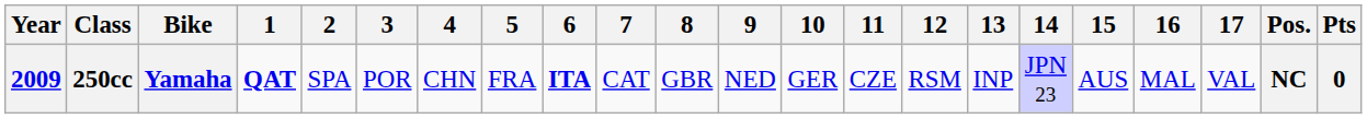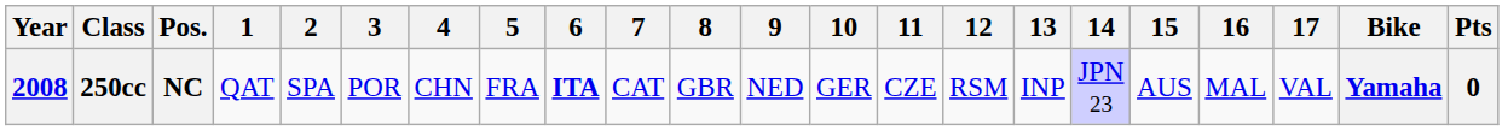 <table class="wikitable" style="text-align:center">
 <tr>
 <th>Year</th>
 <th>Class</th>
-<th>Bike</th>
+<th>Pos.</th>
 <th>1</th>
 <th>2</th>
 <th>3</th>
 <th>4</th>
 <th>5</th>
 <th>6</th>
 <th>7</th>
 <th>8</th>
 <th>9</th>
 <th>10</th>
 <th>11</th>
 <th>12</th>
 <th>13</th>
 <th>14</th>
 <th>15</th>
 <th>16</th>
 <th>17</th>
-<th>Pos.</th>
+<th>Bike</th>
 <th>Pts</th>
 </tr>
 <tr>
-<th><a href='#'>2009</a></th>
+<th><a href='#'>2008</a></th>
 <th>250cc</th>
-<th><a href='#'>Yamaha</a></th>
-<td><strong><a href='#'>QAT</a></strong></td>
+<th>NC</th>
+<td><a href='#'>QAT</a></td>
 <td><a href='#'>SPA</a></td>
 <td><a href='#'>POR</a></td>
 <td><a href='#'>CHN</a></td>
 <td><a href='#'>FRA</a></td>
 <td><strong><a href='#'>ITA</a></strong></td>
 <td><a href='#'>CAT</a></td>
 <td><a href='#'>GBR</a></td>
 <td><a href='#'>NED</a></td>
 <td><a href='#'>GER</a></td>
 <td><a href='#'>CZE</a></td>
 <td><a href='#'>RSM</a></td>
 <td><a href='#'>INP</a></td>
 <td style="background:#CFCFFF;"><a href='#'>JPN</a><br><small>23</small></td>
 <td><a href='#'>AUS</a></td>
 <td><a href='#'>MAL</a></td>
 <td><a href='#'>VAL</a></td>
-<th>NC</th>
+<th><a href='#'>Yamaha</a></th>
 <th>0</th>
 </tr>
 </table>
